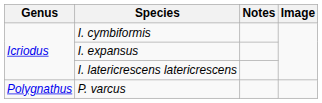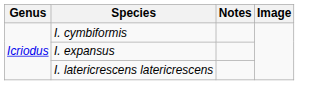 <table class="wikitable">
 <tr>
 <th>Genus</th>
 <th>Species</th>
 <th>Notes</th>
 <th>Image</th>
 </tr>
 <tr>
 <td rowspan="3"><em><a href='#'>Icriodus</a></em></td>
 <td><em>I. cymbiformis</em></td>
 <td></td>
 <td rowspan="3"></td>
 </tr>
 <tr>
 <td><em>I. expansus</em></td>
 <td></td>
 </tr>
 <tr>
 <td><em>I. latericrescens latericrescens</em></td>
 <td></td>
 </tr>
-<tr>
-<td><em><a href='#'>Polygnathus</a></em></td>
-<td><em>P. varcus</em></td>
-<td></td>
-<td></td>
-</tr>
 </table>
